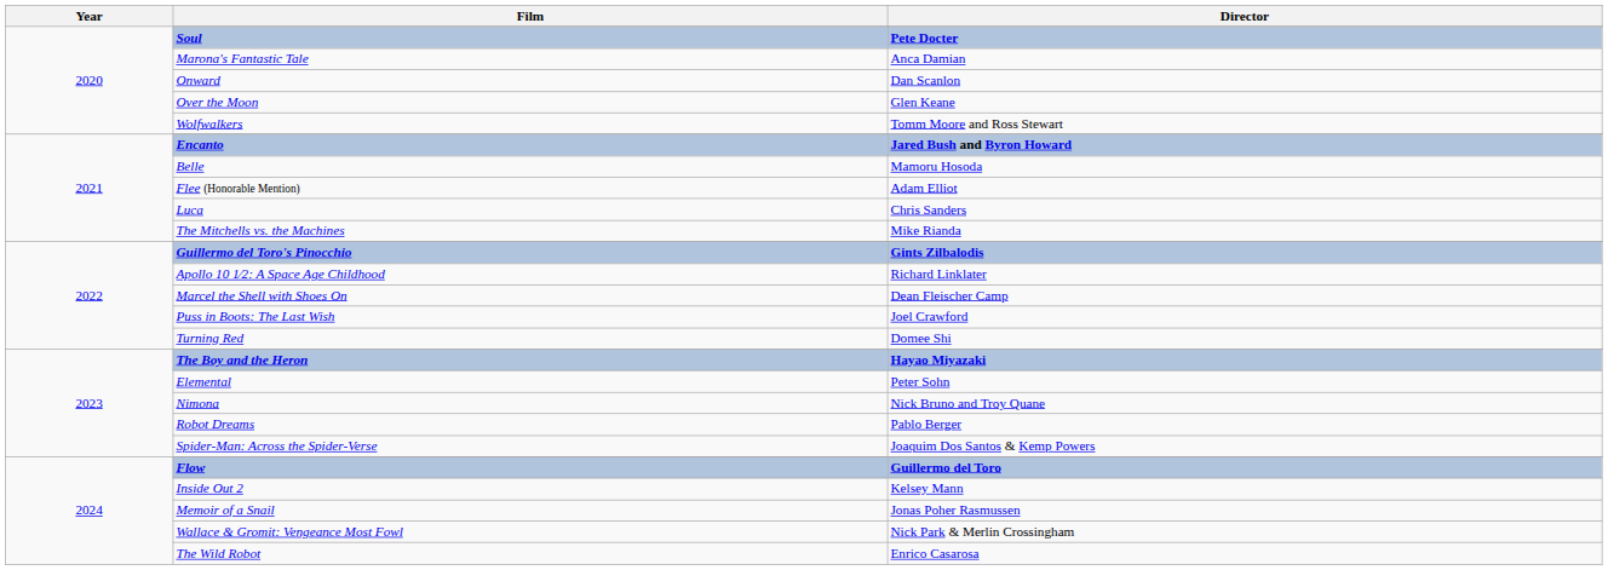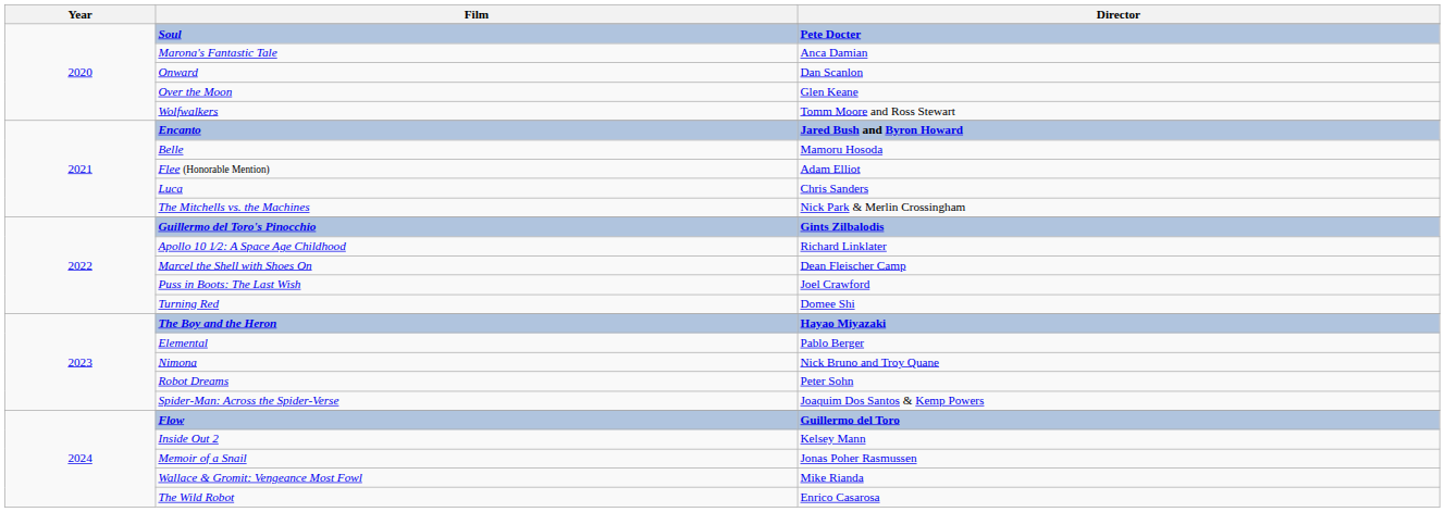 <table class="wikitable" width="95%" cellpadding="5">
 <tr>
 <th width="100"><strong>Year</strong></th>
 <th width="450"><strong>Film</strong></th>
 <th width="450"><strong>Director</strong></th>
 </tr>
 <tr>
 <td rowspan="6" align="center"><a href='#'>2020</a></td>
 </tr>
 <tr style="background:#B0C4DE">
 <td><strong><em><a href='#'>Soul</a></em></strong></td>
 <td><strong><a href='#'>Pete Docter</a></strong></td>
 </tr>
 <tr>
 <td><em><a href='#'>Marona's Fantastic Tale</a></em></td>
 <td><a href='#'>Anca Damian</a></td>
 </tr>
 <tr>
 <td><em><a href='#'>Onward</a></em></td>
 <td><a href='#'>Dan Scanlon</a></td>
 </tr>
 <tr>
 <td><em><a href='#'>Over the Moon</a></em></td>
 <td><a href='#'>Glen Keane</a></td>
 </tr>
 <tr>
 <td><em><a href='#'>Wolfwalkers</a></em></td>
 <td><a href='#'>Tomm Moore</a> and Ross Stewart</td>
 </tr>
 <tr>
 <td rowspan="6" align="center"><a href='#'>2021</a></td>
 </tr>
 <tr style="background:#B0C4DE">
 <td><strong><em><a href='#'>Encanto</a></em></strong></td>
 <td><strong><a href='#'>Jared Bush</a> and <a href='#'>Byron Howard</a></strong></td>
 </tr>
 <tr>
 <td><em><a href='#'>Belle</a></em></td>
 <td><a href='#'>Mamoru Hosoda</a></td>
 </tr>
 <tr>
 <td><em><a href='#'>Flee</a></em> <small>(Honorable Mention)</small></td>
 <td><a href='#'>Adam Elliot</a></td>
 </tr>
 <tr>
 <td><em><a href='#'>Luca</a></em></td>
 <td><a href='#'>Chris Sanders</a></td>
 </tr>
 <tr>
 <td><em><a href='#'>The Mitchells vs. the Machines</a></em></td>
-<td><a href='#'>Mike Rianda</a></td>
+<td><a href='#'>Nick Park</a> & Merlin Crossingham</td>
 </tr>
 <tr>
 <td rowspan="6" align="center"><a href='#'>2022</a></td>
 </tr>
 <tr style="background:#B0C4DE">
 <td><strong><em><a href='#'>Guillermo del Toro's Pinocchio</a></em></strong></td>
 <td><strong><a href='#'>Gints Zilbalodis</a></strong></td>
 </tr>
 <tr>
 <td><em><a href='#'>Apollo 10 1⁄2: A Space Age Childhood</a></em></td>
 <td><a href='#'>Richard Linklater</a></td>
 </tr>
 <tr>
 <td><em><a href='#'>Marcel the Shell with Shoes On</a></em></td>
 <td><a href='#'>Dean Fleischer Camp</a></td>
 </tr>
 <tr>
 <td><em><a href='#'>Puss in Boots: The Last Wish</a></em></td>
 <td><a href='#'>Joel Crawford</a></td>
 </tr>
 <tr>
 <td><em><a href='#'>Turning Red</a></em></td>
 <td><a href='#'>Domee Shi</a></td>
 </tr>
 <tr>
 <td rowspan="6" align="center"><a href='#'>2023</a></td>
 </tr>
 <tr style="background:#B0C4DE">
 <td><strong><em><a href='#'>The Boy and the Heron</a></em></strong></td>
 <td><strong><a href='#'>Hayao Miyazaki</a></strong></td>
 </tr>
 <tr>
 <td><em><a href='#'>Elemental</a></em></td>
-<td><a href='#'>Peter Sohn</a></td>
+<td><a href='#'>Pablo Berger</a></td>
 </tr>
 <tr>
 <td><em><a href='#'>Nimona</a></em></td>
 <td><a href='#'>Nick Bruno and Troy Quane</a></td>
 </tr>
 <tr>
 <td><em><a href='#'>Robot Dreams</a></em></td>
-<td><a href='#'>Pablo Berger</a></td>
+<td><a href='#'>Peter Sohn</a></td>
 </tr>
 <tr>
 <td><em><a href='#'>Spider-Man: Across the Spider-Verse</a></em></td>
 <td><a href='#'>Joaquim Dos Santos</a> & <a href='#'>Kemp Powers</a></td>
 </tr>
 <tr>
 <td rowspan="6" align="center"><a href='#'>2024</a></td>
 </tr>
 <tr style="background:#B0C4DE">
 <td><strong><em><a href='#'>Flow</a></em></strong></td>
 <td><strong><a href='#'>Guillermo del Toro</a></strong></td>
 </tr>
 <tr>
 <td><em><a href='#'>Inside Out 2</a></em></td>
 <td><a href='#'>Kelsey Mann</a></td>
 </tr>
 <tr>
 <td><em><a href='#'>Memoir of a Snail</a></em></td>
 <td><a href='#'>Jonas Poher Rasmussen</a></td>
 </tr>
 <tr>
 <td><em><a href='#'>Wallace & Gromit: Vengeance Most Fowl</a></em></td>
-<td><a href='#'>Nick Park</a> & Merlin Crossingham</td>
+<td><a href='#'>Mike Rianda</a></td>
 </tr>
 <tr>
 <td><em><a href='#'>The Wild Robot</a></em></td>
 <td><a href='#'>Enrico Casarosa</a></td>
 </tr>
 </table>
